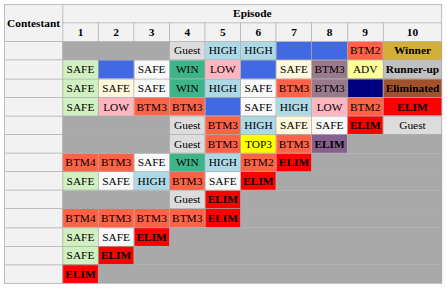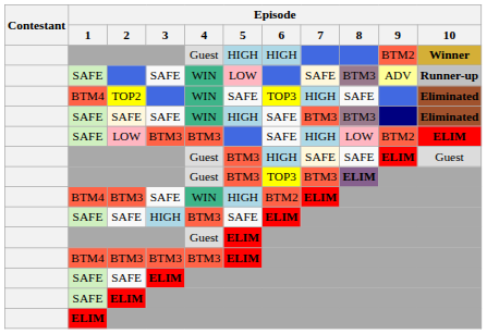 <table class="wikitable" style="text-align:center;font-size:96%">
 <tr>
 <th rowspan=2>Contestant</th>
 <th colspan=10>Episode</th>
 </tr>
 <tr>
 <th>1</th>
 <th>2</th>
 <th>3</th>
 <th>4</th>
 <th>5</th>
 <th>6</th>
 <th>7</th>
 <th>8</th>
 <th>9</th>
 <th>10</th>
 </tr>
 <tr>
 <th></th>
 <td bgcolor="darkgray" colspan="3"></td>
 <td bgcolor="gainsboro">Guest</td>
 <td style="background:lightblue;">HIGH</td>
 <td style="background:lightblue;">HIGH</td>
 <td style="background:royalblue;"><strong></strong></td>
 <td style="background:royalblue;"><strong></strong></td>
 <td style="background:tomato;">BTM2</td>
 <td style="background:#D4AF37;"><strong>Winner</strong></td>
 </tr>
 <tr>
 <th></th>
 <td style="background:#D0F0C0;">SAFE</td>
 <td style="background:royalblue;"><strong></strong></td>
 <td>SAFE</td>
 <td style="background:#3EB489;">WIN</td>
 <td style="background:lightpink;">LOW</td>
 <td style="background:royalblue;"><strong></strong></td>
 <td style="background:cornsilk;">SAFE</td>
 <td style="background:#997A8D;">BTM3</td>
 <td style="background:#FFFF99;">ADV</td>
 <td style="background:silver;"><strong>Runner-up</strong></td>
+</tr>
+<tr>
+<th></th>
+<td style="background:tomato;">BTM4</td>
+<td style="background:yellow ;">TOP2</td>
+<td style="background:royalblue;"><strong></strong></td>
+<td style="background:#3EB489;">WIN</td>
+<td>SAFE</td>
+<td style="background:yellow ;">TOP3</td>
+<td style="background:lightblue;">HIGH</td>
+<td>SAFE</td>
+<td style="background:royalblue;"><strong></strong></td>
+<td style="background:sienna;"><strong>Eliminated</strong></td>
 </tr>
 <tr>
 <th></th>
 <td style="background:#D0F0C0;">SAFE</td>
 <td style="background:cornsilk;">SAFE</td>
 <td>SAFE</td>
 <td style="background:#3EB489;">WIN</td>
 <td style="background:lightblue">HIGH</td>
 <td>SAFE</td>
 <td style="background:tomato;">BTM3</td>
 <td style="background:#997A8D;">BTM3</td>
 <td style="background:navy;"><strong></strong></td>
 <td style="background:sienna;"><strong>Eliminated</strong></td>
 </tr>
 <tr>
 <th></th>
 <td style="background:#D0F0C0;">SAFE</td>
 <td style="background:lightpink;">LOW</td>
 <td style="background:tomato;">BTM3</td>
 <td style="background:tomato;">BTM3</td>
 <td style="background:royalblue;"><strong></strong></td>
 <td>SAFE</td>
 <td style="background:lightblue;">HIGH</td>
 <td style="background:lightpink;">LOW</td>
 <td style="background:tomato;">BTM2</td>
 <td style="background:red;"><strong>ELIM</strong></td>
 </tr>
 <tr>
 <th></th>
 <td bgcolor="darkgray" colspan="3"></td>
 <td bgcolor="gainsboro">Guest</td>
 <td style="background:tomato;">BTM3</td>
 <td style="background:lightblue;">HIGH</td>
 <td style="background:cornsilk;">SAFE</td>
 <td>SAFE</td>
 <td style="background:red;"><strong>ELIM</strong></td>
 <td bgcolor="gainsboro">Guest</td>
 </tr>
 <tr>
 <th></th>
 <td bgcolor="darkgray" colspan="3"></td>
 <td bgcolor="gainsboro">Guest</td>
 <td style="background:tomato;">BTM3</td>
 <td style="background:yellow ;">TOP3</td>
 <td style="background:tomato;">BTM3</td>
 <td style="background:#86608E;"><strong>ELIM</strong></td>
 <td bgcolor="darkgray" colspan="2"></td>
 </tr>
 <tr>
 <th></th>
 <td style="background:tomato;">BTM4</td>
 <td style="background:tomato;">BTM3</td>
 <td>SAFE</td>
 <td style="background:#3EB489;">WIN</td>
 <td style="background:lightblue;">HIGH</td>
 <td style="background:tomato;">BTM2</td>
 <td style="background:red;"><strong>ELIM</strong></td>
 <td bgcolor="darkgray" colspan="3"></td>
 </tr>
 <tr>
 <th></th>
 <td style="background:#D0F0C0;">SAFE</td>
 <td>SAFE</td>
 <td style="background:lightblue">HIGH</td>
 <td style="background:tomato;">BTM3</td>
 <td>SAFE</td>
 <td style="background:red;"><strong>ELIM</strong></td>
 <td bgcolor="darkgray" colspan="4"></td>
 </tr>
 <tr>
 <th></th>
 <td bgcolor="darkgray" colspan="3"></td>
 <td bgcolor="gainsboro">Guest</td>
 <td style="background:red;"><strong>ELIM</strong></td>
 <td bgcolor="darkgray" colspan="5"></td>
 </tr>
 <tr>
 <th></th>
 <td style="background:tomato;">BTM4</td>
 <td style="background:tomato;">BTM3</td>
 <td style="background:tomato;">BTM3</td>
 <td style="background:tomato;">BTM3</td>
 <td style="background:red;"><strong>ELIM</strong></td>
 <td bgcolor="darkgray" colspan="5"></td>
 </tr>
 <tr>
 <th></th>
 <td style="background:#D0F0C0;">SAFE</td>
 <td>SAFE</td>
 <td style="background:red;"><strong>ELIM</strong></td>
 <td bgcolor="darkgray" colspan="7"></td>
 </tr>
 <tr>
 <th></th>
 <td style="background:#D0F0C0;">SAFE</td>
 <td style="background:red;"><strong>ELIM</strong></td>
 <td bgcolor="darkgray" colspan="8"></td>
 </tr>
 <tr>
 <th></th>
 <td style="background:red;"><strong>ELIM</strong></td>
 <td bgcolor="darkgray" colspan="9"></td>
 </tr>
 </table>
